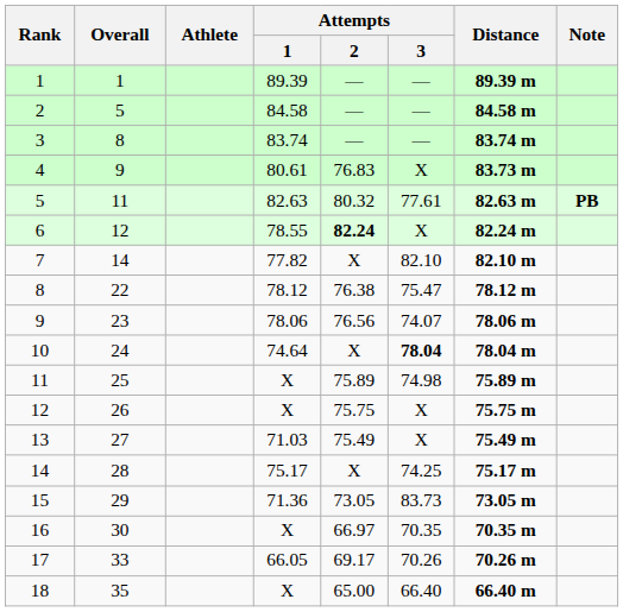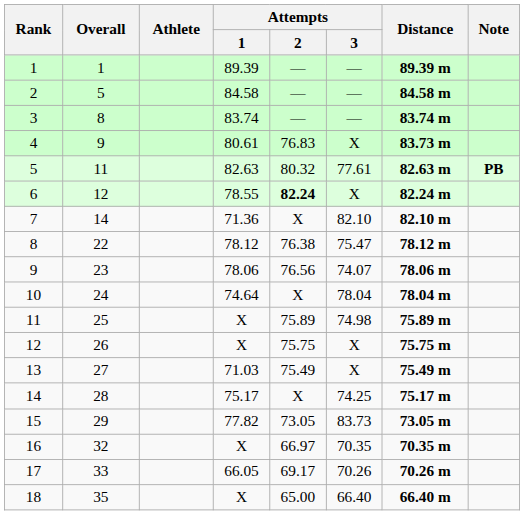 <table class="wikitable" style=" text-align:center; font-size:110%;" width="95%">
 <tr>
 <th rowspan="2">Rank</th>
 <th rowspan="2">Overall</th>
 <th rowspan="2">Athlete</th>
 <th colspan="3">Attempts</th>
 <th rowspan="2">Distance</th>
 <th rowspan="2">Note</th>
 </tr>
 <tr>
 <th>1</th>
 <th>2</th>
 <th>3</th>
 </tr>
 <tr style="background:#ccffcc;">
 <td>1</td>
 <td>1</td>
 <td align=left></td>
 <td>89.39</td>
 <td>—</td>
 <td>—</td>
 <td><strong>89.39 m </strong></td>
 <td></td>
 </tr>
 <tr style="background:#ccffcc;">
 <td>2</td>
 <td>5</td>
 <td align=left></td>
 <td>84.58</td>
 <td>—</td>
 <td>—</td>
 <td><strong>84.58 m </strong></td>
 <td></td>
 </tr>
 <tr style="background:#ccffcc;">
 <td>3</td>
 <td>8</td>
 <td align=left></td>
 <td>83.74</td>
 <td>—</td>
 <td>—</td>
 <td><strong>83.74 m </strong></td>
 <td></td>
 </tr>
 <tr style="background:#ccffcc;">
 <td>4</td>
 <td>9</td>
 <td align=left></td>
 <td>80.61</td>
 <td>76.83</td>
 <td>X</td>
 <td><strong>83.73 m </strong></td>
 <td></td>
 </tr>
 <tr style="background:#ddffdd;">
 <td>5</td>
 <td>11</td>
 <td align=left></td>
 <td>82.63</td>
 <td>80.32</td>
 <td>77.61</td>
 <td><strong>82.63 m </strong></td>
 <td><strong>PB</strong></td>
 </tr>
 <tr style="background:#ddffdd;">
 <td>6</td>
 <td>12</td>
 <td align=left></td>
 <td>78.55</td>
 <td><strong>82.24</strong></td>
 <td>X</td>
 <td><strong>82.24 m </strong></td>
 <td></td>
 </tr>
 <tr>
 <td>7</td>
 <td>14</td>
 <td align=left></td>
-<td>77.82</td>
+<td>71.36</td>
 <td>X</td>
 <td>82.10</td>
 <td><strong>82.10 m </strong></td>
 <td></td>
 </tr>
 <tr>
 <td>8</td>
 <td>22</td>
 <td align=left></td>
 <td>78.12</td>
 <td>76.38</td>
 <td>75.47</td>
 <td><strong>78.12 m </strong></td>
 <td></td>
 </tr>
 <tr>
 <td>9</td>
 <td>23</td>
 <td align=left></td>
 <td>78.06</td>
 <td>76.56</td>
 <td>74.07</td>
 <td><strong>78.06 m </strong></td>
 <td></td>
 </tr>
 <tr>
 <td>10</td>
 <td>24</td>
 <td align=left></td>
 <td>74.64</td>
 <td>X</td>
-<td><strong>78.04</strong></td>
+<td>78.04</td>
 <td><strong>78.04 m </strong></td>
 <td></td>
 </tr>
 <tr>
 <td>11</td>
 <td>25</td>
 <td align=left></td>
 <td>X</td>
 <td>75.89</td>
 <td>74.98</td>
 <td><strong>75.89 m </strong></td>
 <td></td>
 </tr>
 <tr>
 <td>12</td>
 <td>26</td>
 <td align=left></td>
 <td>X</td>
 <td>75.75</td>
 <td>X</td>
 <td><strong>75.75 m </strong></td>
 <td></td>
 </tr>
 <tr>
 <td>13</td>
 <td>27</td>
 <td align=left></td>
 <td>71.03</td>
 <td>75.49</td>
 <td>X</td>
 <td><strong>75.49 m </strong></td>
 </tr>
 <tr>
 <td>14</td>
 <td>28</td>
 <td align=left></td>
 <td>75.17</td>
 <td>X</td>
 <td>74.25</td>
 <td><strong>75.17 m </strong></td>
 <td></td>
 </tr>
 <tr>
 <td>15</td>
 <td>29</td>
 <td align=left></td>
-<td>71.36</td>
+<td>77.82</td>
 <td>73.05</td>
 <td>83.73</td>
 <td><strong>73.05 m </strong></td>
 <td></td>
 </tr>
 <tr>
 <td>16</td>
-<td>30</td>
+<td>32</td>
 <td align=left></td>
 <td>X</td>
 <td>66.97</td>
 <td>70.35</td>
 <td><strong>70.35 m </strong></td>
 <td></td>
 </tr>
 <tr>
 <td>17</td>
 <td>33</td>
 <td align=left></td>
 <td>66.05</td>
 <td>69.17</td>
 <td>70.26</td>
 <td><strong>70.26 m </strong></td>
 <td></td>
 </tr>
 <tr>
 <td>18</td>
 <td>35</td>
 <td align=left></td>
 <td>X</td>
 <td>65.00</td>
 <td>66.40</td>
 <td><strong>66.40 m </strong></td>
 <td></td>
 </tr>
 </table>
